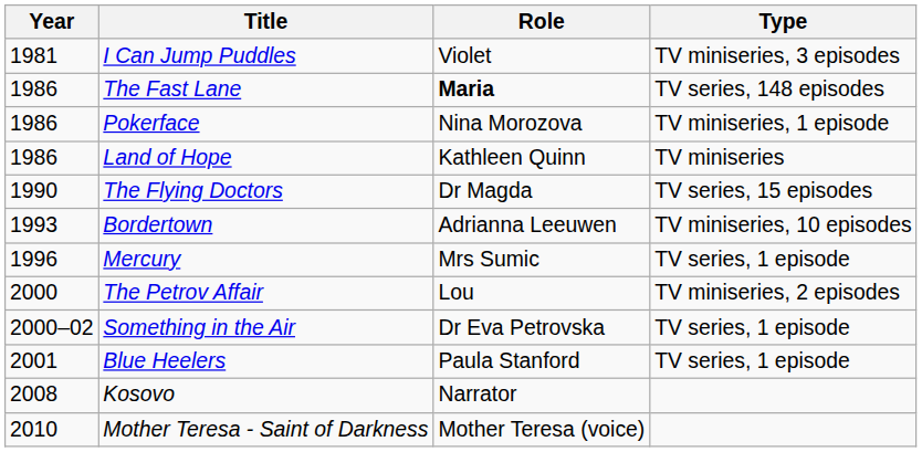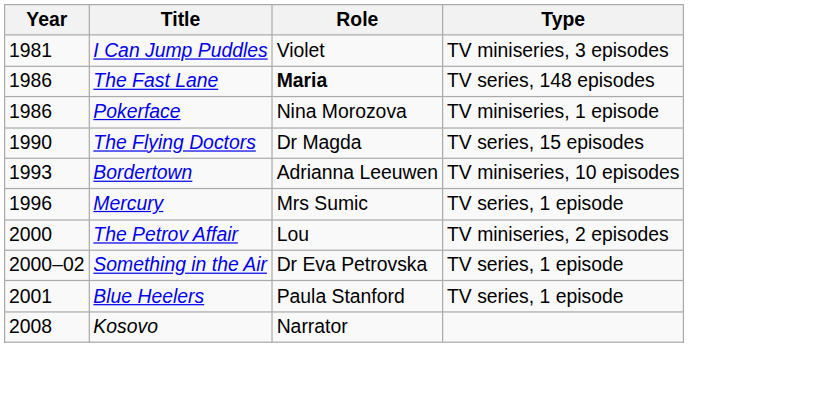 <table class="wikitable">
 <tr>
 <th>Year</th>
 <th>Title</th>
 <th>Role</th>
 <th>Type</th>
 </tr>
 <tr>
 <td>1981</td>
 <td><em><a href='#'>I Can Jump Puddles</a></em></td>
 <td>Violet</td>
 <td>TV miniseries, 3 episodes</td>
 </tr>
 <tr>
 <td>1986</td>
 <td><em><a href='#'>The Fast Lane</a></em></td>
 <td><strong>Maria</strong></td>
 <td>TV series, 148 episodes</td>
 </tr>
 <tr>
 <td>1986</td>
 <td><em><a href='#'>Pokerface</a></em></td>
 <td>Nina Morozova</td>
 <td>TV miniseries, 1 episode</td>
-</tr>
-<tr>
-<td>1986</td>
-<td><em><a href='#'> Land of Hope</a></em></td>
-<td>Kathleen Quinn</td>
-<td>TV miniseries</td>
 </tr>
 <tr>
 <td>1990</td>
 <td><em><a href='#'>The Flying Doctors</a></em></td>
 <td>Dr Magda</td>
 <td>TV series, 15 episodes</td>
 </tr>
 <tr>
 <td>1993</td>
 <td><em><a href='#'>Bordertown</a></em></td>
 <td>Adrianna Leeuwen</td>
 <td>TV miniseries, 10 episodes</td>
 </tr>
 <tr>
 <td>1996</td>
 <td><em><a href='#'>Mercury</a></em></td>
 <td>Mrs Sumic</td>
 <td>TV series, 1 episode</td>
 </tr>
 <tr>
 <td>2000</td>
 <td><em><a href='#'>The Petrov Affair</a></em></td>
 <td>Lou</td>
 <td>TV miniseries, 2 episodes</td>
 </tr>
 <tr>
 <td>2000–02</td>
 <td><em><a href='#'>Something in the Air</a></em></td>
 <td>Dr Eva Petrovska</td>
 <td>TV series, 1 episode</td>
 </tr>
 <tr>
 <td>2001</td>
 <td><em><a href='#'>Blue Heelers</a></em></td>
 <td>Paula Stanford</td>
 <td>TV series, 1 episode</td>
 </tr>
 <tr>
 <td>2008</td>
 <td><em>Kosovo</em></td>
 <td>Narrator</td>
 <td></td>
 </tr>
-<tr>
-<td>2010</td>
-<td><em>Mother Teresa - Saint of Darkness</em></td>
-<td>Mother Teresa (voice)</td>
-<td></td>
-</tr>
 </table>
